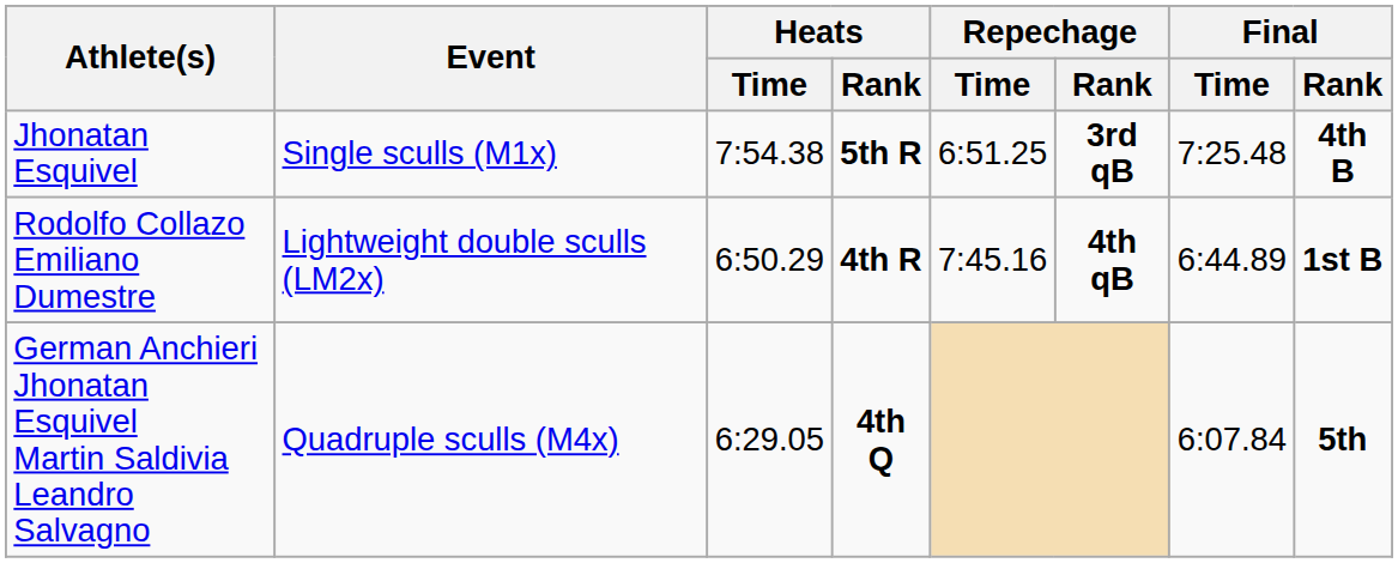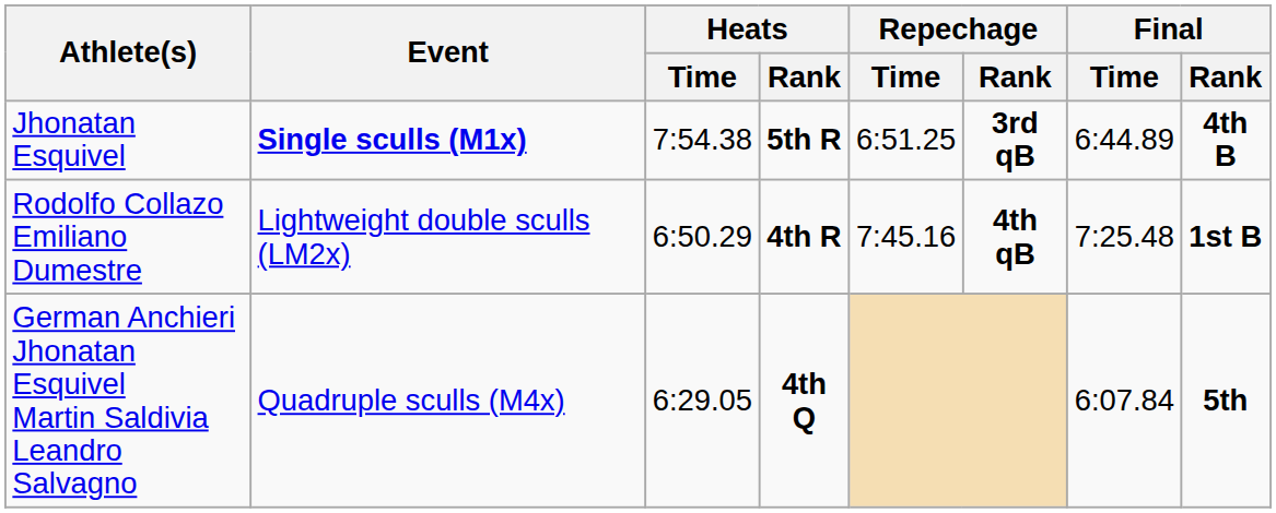 <table class="wikitable" border="1" style="font-size:90%">
 <tr>
 <th rowspan=2>Athlete(s)</th>
 <th rowspan=2>Event</th>
 <th colspan=2>Heats</th>
 <th colspan=2>Repechage</th>
 <th colspan=2>Final</th>
 </tr>
 <tr>
 <th>Time</th>
 <th>Rank</th>
 <th>Time</th>
 <th>Rank</th>
 <th>Time</th>
 <th>Rank</th>
 </tr>
 <tr>
 <td><a href='#'>Jhonatan Esquivel</a></td>
-<td><a href='#'>Single sculls (M1x)</a></td>
+<td><strong><a href='#'>Single sculls (M1x)</a></strong></td>
 <td align=center>7:54.38</td>
 <td align=center><strong>5th R</strong></td>
 <td align=center>6:51.25</td>
 <td align=center><strong>3rd qB</strong></td>
-<td align=center>7:25.48</td>
+<td align=center>6:44.89</td>
 <td align=center><strong>4th B</strong></td>
 </tr>
 <tr>
 <td><a href='#'>Rodolfo Collazo</a><br><a href='#'>Emiliano Dumestre</a></td>
 <td><a href='#'>Lightweight double sculls (LM2x)</a></td>
 <td align=center>6:50.29</td>
 <td align=center><strong>4th R</strong></td>
 <td align=center>7:45.16</td>
 <td align=center><strong>4th qB</strong></td>
-<td align=center>6:44.89</td>
+<td align=center>7:25.48</td>
 <td align=center><strong>1st B</strong></td>
 </tr>
 <tr>
 <td><a href='#'>German Anchieri</a><br><a href='#'>Jhonatan Esquivel</a><br><a href='#'>Martin Saldivia</a><br><a href='#'>Leandro Salvagno</a></td>
 <td><a href='#'>Quadruple sculls (M4x)</a></td>
 <td align=center>6:29.05</td>
 <td align=center><strong>4th Q</strong></td>
 <td align="center" colspan="2" bgcolor=wheat></td>
 <td align=center>6:07.84</td>
 <td align=center><strong>5th</strong></td>
 </tr>
 </table>
